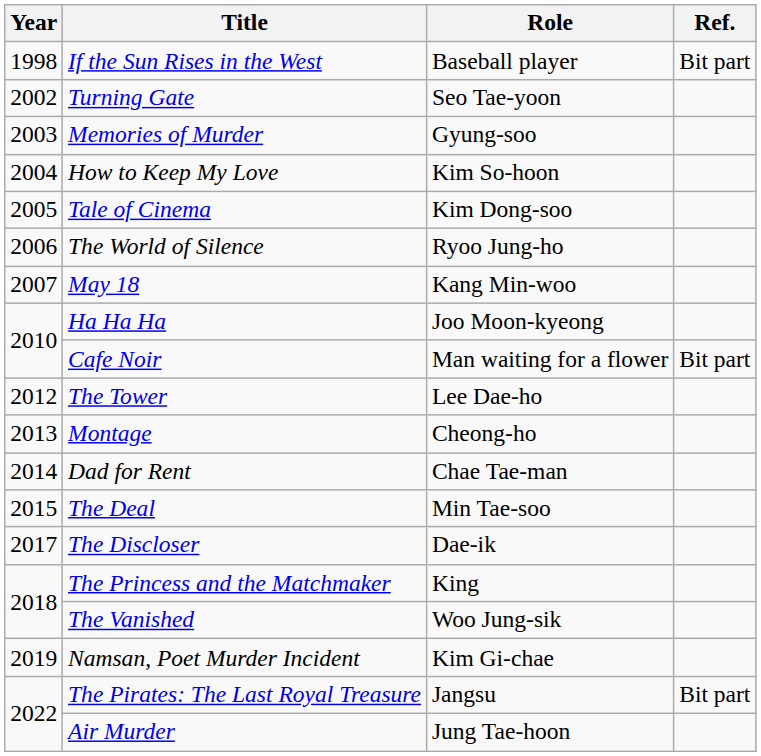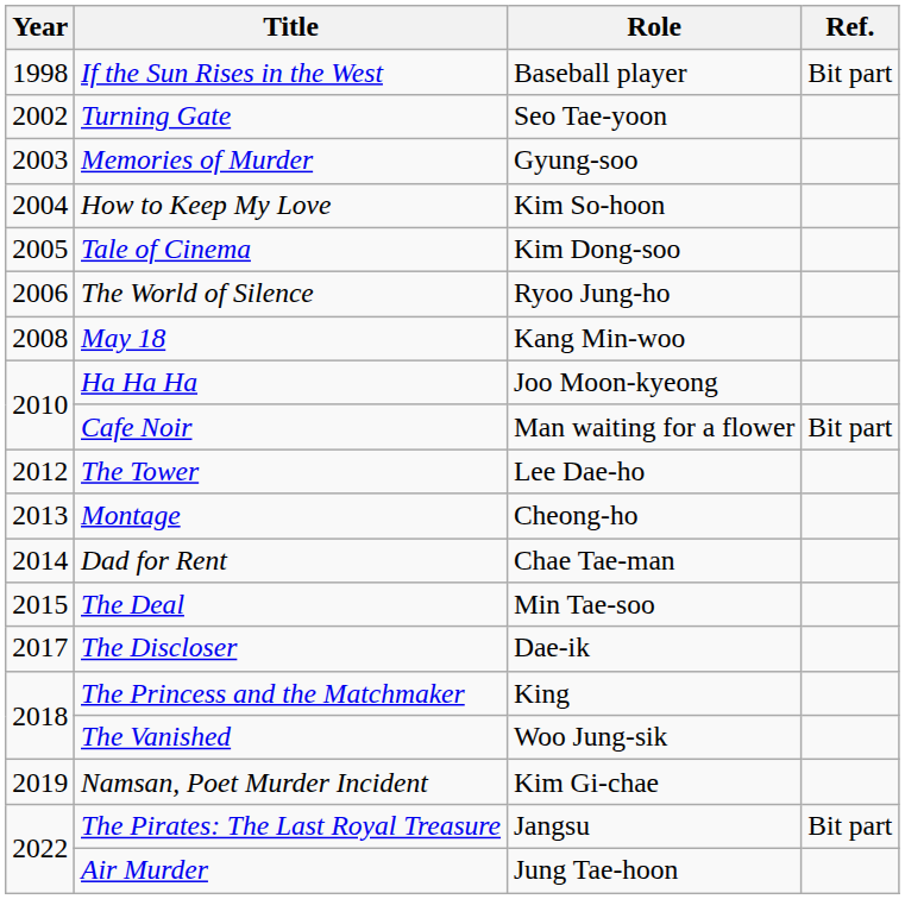 <table class="wikitable sortable">
 <tr>
 <th>Year</th>
 <th>Title</th>
 <th>Role</th>
 <th>Ref.</th>
 </tr>
 <tr>
 <td>1998</td>
 <td><em><a href='#'>If the Sun Rises in the West</a></em></td>
 <td>Baseball player</td>
 <td>Bit part</td>
 </tr>
 <tr>
 <td>2002</td>
 <td><em><a href='#'>Turning Gate</a></em></td>
 <td>Seo Tae-yoon</td>
 <td></td>
 </tr>
 <tr>
 <td>2003</td>
 <td><em><a href='#'>Memories of Murder</a></em></td>
 <td>Gyung-soo</td>
 <td></td>
 </tr>
 <tr>
 <td>2004</td>
 <td><em>How to Keep My Love</em></td>
 <td>Kim So-hoon</td>
 <td></td>
 </tr>
 <tr>
 <td>2005</td>
 <td><em><a href='#'>Tale of Cinema</a></em></td>
 <td>Kim Dong-soo</td>
 <td></td>
 </tr>
 <tr>
 <td>2006</td>
 <td><em>The World of Silence</em></td>
 <td>Ryoo Jung-ho</td>
 <td></td>
 </tr>
 <tr>
-<td>2007</td>
+<td>2008</td>
 <td><em><a href='#'>May 18</a></em></td>
 <td>Kang Min-woo</td>
 <td></td>
 </tr>
 <tr>
 <td rowspan="2">2010</td>
 <td><em><a href='#'>Ha Ha Ha</a></em></td>
 <td>Joo Moon-kyeong</td>
 <td></td>
 </tr>
 <tr>
 <td><em><a href='#'>Cafe Noir</a></em></td>
 <td>Man waiting for a flower</td>
 <td>Bit part</td>
 </tr>
 <tr>
 <td>2012</td>
 <td><em><a href='#'>The Tower</a></em></td>
 <td>Lee Dae-ho</td>
 <td></td>
 </tr>
 <tr>
 <td>2013</td>
 <td><em><a href='#'>Montage</a></em></td>
 <td>Cheong-ho</td>
 <td></td>
 </tr>
 <tr>
 <td>2014</td>
 <td><em>Dad for Rent</em></td>
 <td>Chae Tae-man</td>
 <td></td>
 </tr>
 <tr>
 <td>2015</td>
 <td><em><a href='#'>The Deal</a></em></td>
 <td>Min Tae-soo</td>
 <td></td>
 </tr>
 <tr>
 <td>2017</td>
 <td><em><a href='#'>The Discloser</a></em></td>
 <td>Dae-ik</td>
 <td></td>
 </tr>
 <tr>
 <td rowspan=2>2018</td>
 <td><em><a href='#'>The Princess and the Matchmaker</a></em></td>
 <td>King</td>
 <td></td>
 </tr>
 <tr>
 <td><em><a href='#'>The Vanished</a></em></td>
 <td>Woo Jung-sik</td>
 <td></td>
 </tr>
 <tr>
 <td>2019</td>
 <td><em>Namsan, Poet Murder Incident</em></td>
 <td>Kim Gi-chae</td>
 <td></td>
 </tr>
 <tr>
 <td rowspan="2">2022</td>
 <td><em><a href='#'>The Pirates: The Last Royal Treasure</a></em></td>
 <td>Jangsu</td>
 <td>Bit part</td>
 </tr>
 <tr>
 <td><em><a href='#'>Air Murder</a></em></td>
 <td>Jung Tae-hoon</td>
 <td></td>
 </tr>
 <tr>
 </tr>
 </table>
